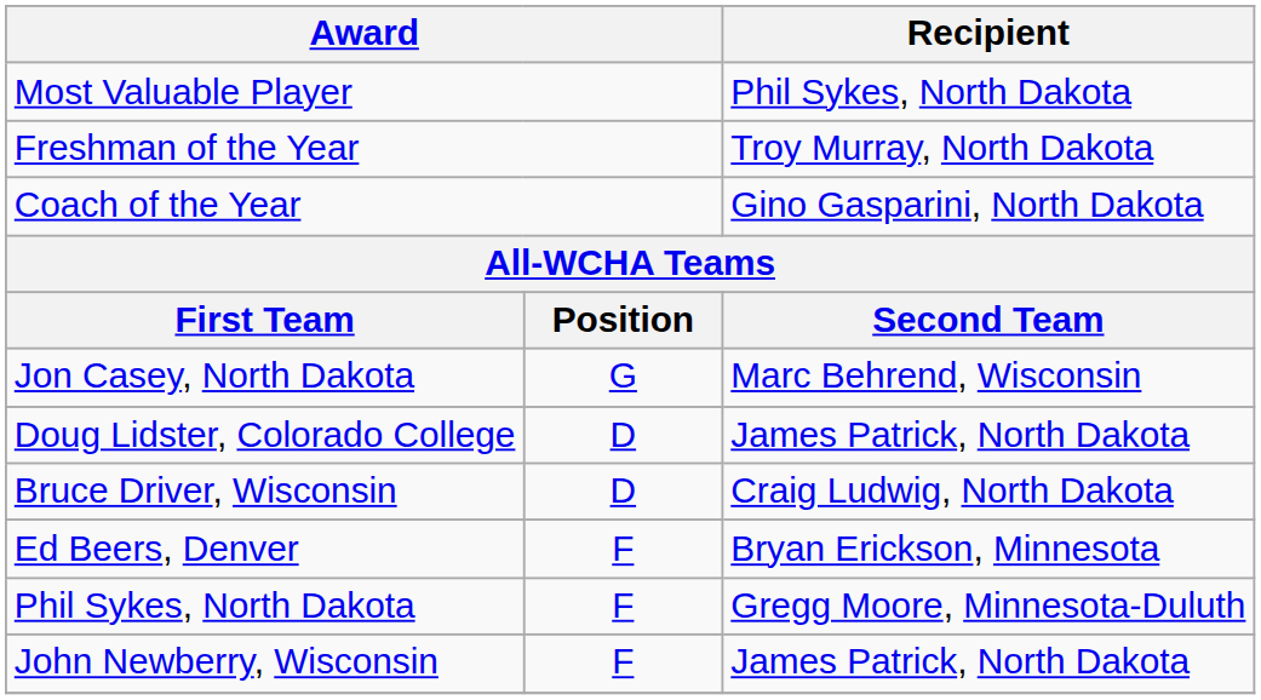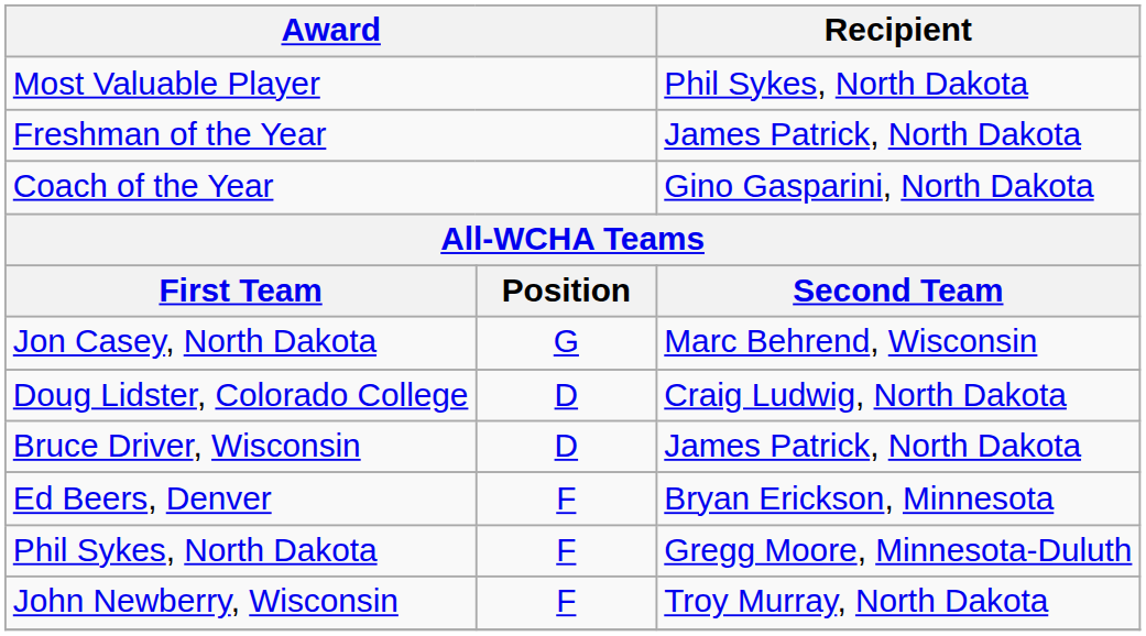 <table class="wikitable">
 <tr>
 <th colspan=2><a href='#'>Award</a></th>
 <th>Recipient</th>
 </tr>
 <tr>
 <td colspan=2><a href='#'>Most Valuable Player</a></td>
 <td><a href='#'>Phil Sykes</a>, <a href='#'>North Dakota</a></td>
 </tr>
 <tr>
 <td colspan=2><a href='#'>Freshman of the Year</a></td>
-<td><a href='#'>Troy Murray</a>, <a href='#'>North Dakota</a></td>
+<td><a href='#'>James Patrick</a>, <a href='#'>North Dakota</a></td>
 </tr>
 <tr>
 <td colspan=2><a href='#'>Coach of the Year</a></td>
 <td><a href='#'>Gino Gasparini</a>, <a href='#'>North Dakota</a></td>
 </tr>
 <tr>
 <th colspan=3><a href='#'>All-WCHA Teams</a></th>
 </tr>
 <tr>
 <th><a href='#'>First Team</a></th>
 <th>  Position  </th>
 <th><a href='#'>Second Team</a></th>
 </tr>
 <tr>
 <td><a href='#'>Jon Casey</a>, <a href='#'>North Dakota</a></td>
 <td align=center><a href='#'>G</a></td>
 <td><a href='#'>Marc Behrend</a>, <a href='#'>Wisconsin</a></td>
 </tr>
 <tr>
 <td><a href='#'>Doug Lidster</a>, <a href='#'>Colorado College</a></td>
 <td align=center><a href='#'>D</a></td>
-<td><a href='#'>James Patrick</a>, <a href='#'>North Dakota</a></td>
+<td><a href='#'>Craig Ludwig</a>, <a href='#'>North Dakota</a></td>
 </tr>
 <tr>
 <td><a href='#'>Bruce Driver</a>, <a href='#'>Wisconsin</a></td>
 <td align=center><a href='#'>D</a></td>
-<td><a href='#'>Craig Ludwig</a>, <a href='#'>North Dakota</a></td>
+<td><a href='#'>James Patrick</a>, <a href='#'>North Dakota</a></td>
 </tr>
 <tr>
 <td><a href='#'>Ed Beers</a>, <a href='#'>Denver</a></td>
 <td align=center><a href='#'>F</a></td>
 <td><a href='#'>Bryan Erickson</a>, <a href='#'>Minnesota</a></td>
 </tr>
 <tr>
 <td><a href='#'>Phil Sykes</a>, <a href='#'>North Dakota</a></td>
 <td align=center><a href='#'>F</a></td>
 <td><a href='#'>Gregg Moore</a>, <a href='#'>Minnesota-Duluth</a></td>
 </tr>
 <tr>
 <td><a href='#'>John Newberry</a>, <a href='#'>Wisconsin</a></td>
 <td align=center><a href='#'>F</a></td>
-<td><a href='#'>James Patrick</a>, <a href='#'>North Dakota</a></td>
+<td><a href='#'>Troy Murray</a>, <a href='#'>North Dakota</a></td>
 </tr>
 <tr>
 </tr>
 </table>
